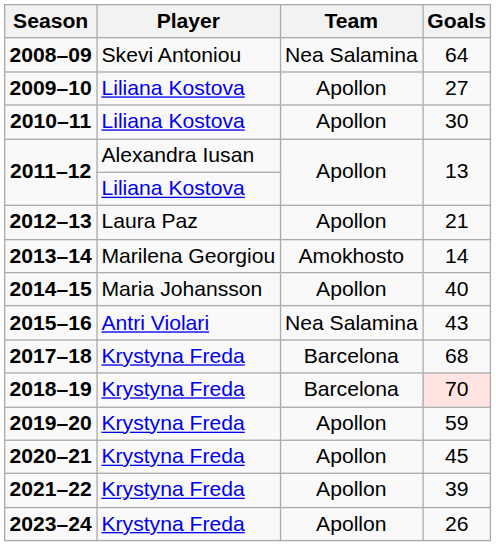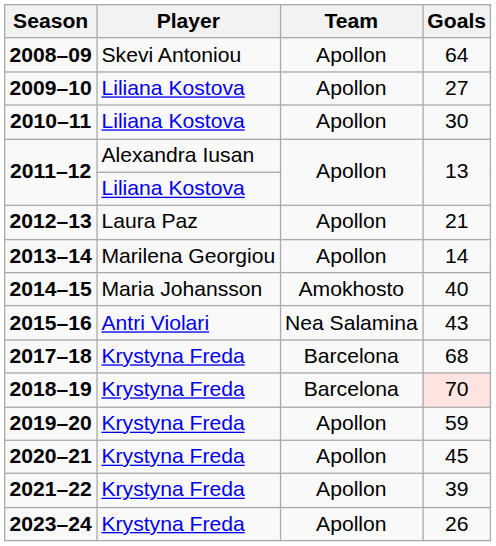 <table class=wikitable style="text-align:center;">
 <tr>
 <th>Season</th>
 <th>Player</th>
 <th>Team</th>
 <th>Goals</th>
 </tr>
 <tr>
 <td><strong>2008–09</strong></td>
 <td align=left> Skevi Antoniou</td>
-<td>Nea Salamina</td>
+<td>Apollon</td>
 <td>64</td>
 </tr>
 <tr>
 <td><strong>2009–10</strong></td>
 <td align=left> <a href='#'>Liliana Kostova</a></td>
 <td>Apollon</td>
 <td>27</td>
 </tr>
 <tr>
 <td><strong>2010–11</strong></td>
 <td align=left> <a href='#'>Liliana Kostova</a></td>
 <td>Apollon</td>
 <td>30</td>
 </tr>
 <tr>
 <td rowspan=2><strong>2011–12</strong></td>
 <td align=left> Alexandra Iusan</td>
 <td rowspan="2">Apollon</td>
 <td rowspan=2>13</td>
 </tr>
 <tr>
 <td align=left> <a href='#'>Liliana Kostova</a></td>
 </tr>
 <tr>
 <td><strong>2012–13</strong></td>
 <td align=left> Laura Paz</td>
 <td>Apollon</td>
 <td>21</td>
 </tr>
 <tr>
 <td><strong>2013–14</strong></td>
 <td align=left> Marilena Georgiou</td>
-<td>Amokhosto</td>
+<td>Apollon</td>
 <td>14</td>
 </tr>
 <tr>
 <td><strong>2014–15</strong></td>
 <td align=left> Maria Johansson</td>
-<td>Apollon</td>
+<td>Amokhosto</td>
 <td>40</td>
 </tr>
 <tr>
 <td><strong>2015–16</strong></td>
 <td align=left> <a href='#'>Antri Violari</a></td>
 <td>Nea Salamina</td>
 <td>43</td>
 </tr>
 <tr>
 <td><strong>2017–18</strong></td>
 <td align=left> <a href='#'>Krystyna Freda</a></td>
 <td>Barcelona</td>
 <td>68</td>
 </tr>
 <tr>
 <td><strong>2018–19</strong></td>
 <td align=left> <a href='#'>Krystyna Freda</a></td>
 <td>Barcelona</td>
 <td bgcolor=mistyrose>70</td>
 </tr>
 <tr>
 <td><strong>2019–20</strong></td>
 <td align=left> <a href='#'>Krystyna Freda</a></td>
 <td>Apollon</td>
 <td>59</td>
 </tr>
 <tr>
 <td><strong>2020–21</strong></td>
 <td align=left> <a href='#'>Krystyna Freda</a></td>
 <td>Apollon</td>
 <td>45</td>
 </tr>
 <tr>
 <td><strong>2021–22</strong></td>
 <td align=left> <a href='#'>Krystyna Freda</a></td>
 <td>Apollon</td>
 <td>39</td>
 </tr>
 <tr>
 <td><strong>2023–24</strong></td>
 <td align=left> <a href='#'>Krystyna Freda</a></td>
 <td>Apollon</td>
 <td>26</td>
 </tr>
 </table>
